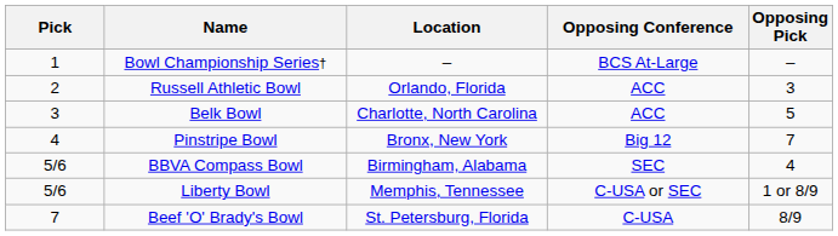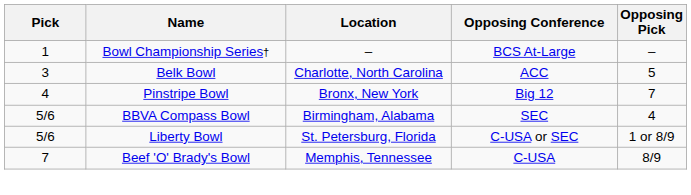 <table class="wikitable sortable" style="text-align: center;">
 <tr>
 <th style="width:90px;">Pick</th>
 <th style="width:230px;">Name</th>
 <th style="width:190px;">Location</th>
 <th style="width:190px;">Opposing Conference</th>
 <th style="width:70px;">Opposing Pick</th>
 </tr>
 <tr>
 <td>1</td>
 <td><a href='#'>Bowl Championship Series</a><small>†</small></td>
 <td>–</td>
 <td><a href='#'>BCS At-Large</a></td>
 <td>–</td>
-</tr>
-<tr>
-<td>2</td>
-<td><a href='#'>Russell Athletic Bowl</a></td>
-<td><a href='#'>Orlando, Florida</a></td>
-<td><a href='#'>ACC</a></td>
-<td>3</td>
 </tr>
 <tr>
 <td>3</td>
 <td><a href='#'>Belk Bowl</a></td>
 <td><a href='#'>Charlotte, North Carolina</a></td>
 <td><a href='#'>ACC</a></td>
 <td>5</td>
 </tr>
 <tr>
 <td>4</td>
 <td><a href='#'>Pinstripe Bowl</a></td>
 <td><a href='#'>Bronx, New York</a></td>
 <td><a href='#'>Big 12</a></td>
 <td>7</td>
 </tr>
 <tr>
 <td>5/6</td>
 <td><a href='#'>BBVA Compass Bowl</a></td>
 <td><a href='#'>Birmingham, Alabama</a></td>
 <td><a href='#'>SEC</a></td>
 <td>4</td>
 </tr>
 <tr>
 <td>5/6</td>
 <td><a href='#'>Liberty Bowl</a></td>
-<td><a href='#'>Memphis, Tennessee</a></td>
+<td><a href='#'>St. Petersburg, Florida</a></td>
 <td><a href='#'>C-USA</a> or <a href='#'>SEC</a></td>
 <td>1 or 8/9</td>
 </tr>
 <tr>
 <td>7</td>
 <td><a href='#'>Beef 'O' Brady's Bowl</a></td>
-<td><a href='#'>St. Petersburg, Florida</a></td>
+<td><a href='#'>Memphis, Tennessee</a></td>
 <td><a href='#'>C-USA</a></td>
 <td>8/9</td>
 </tr>
 </table>
